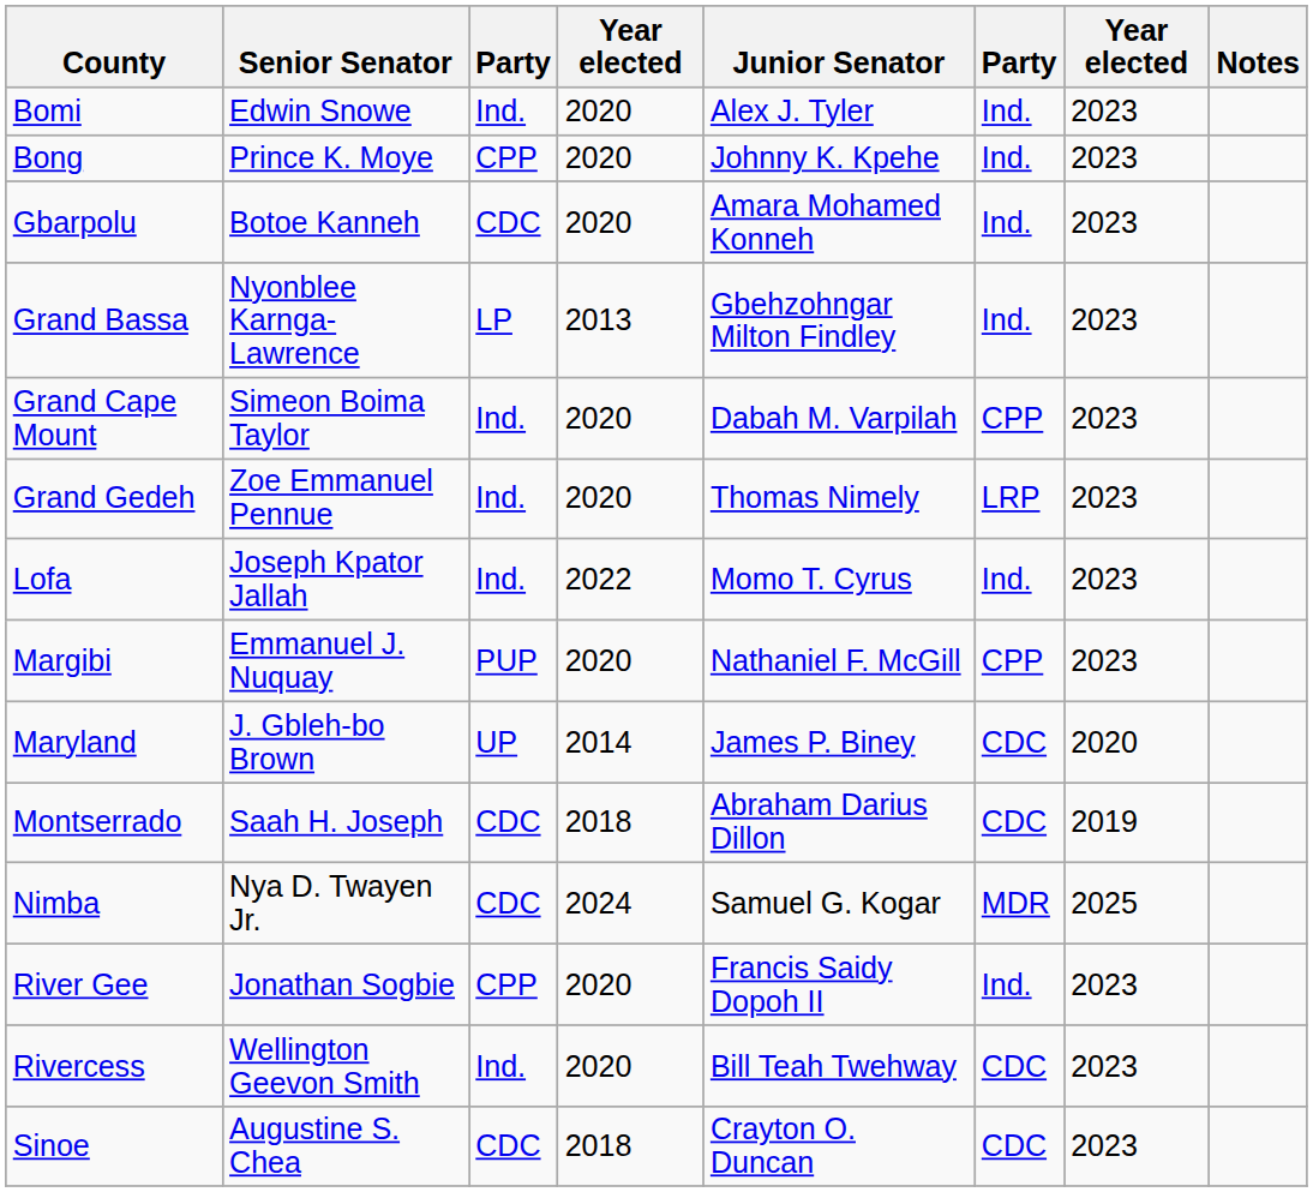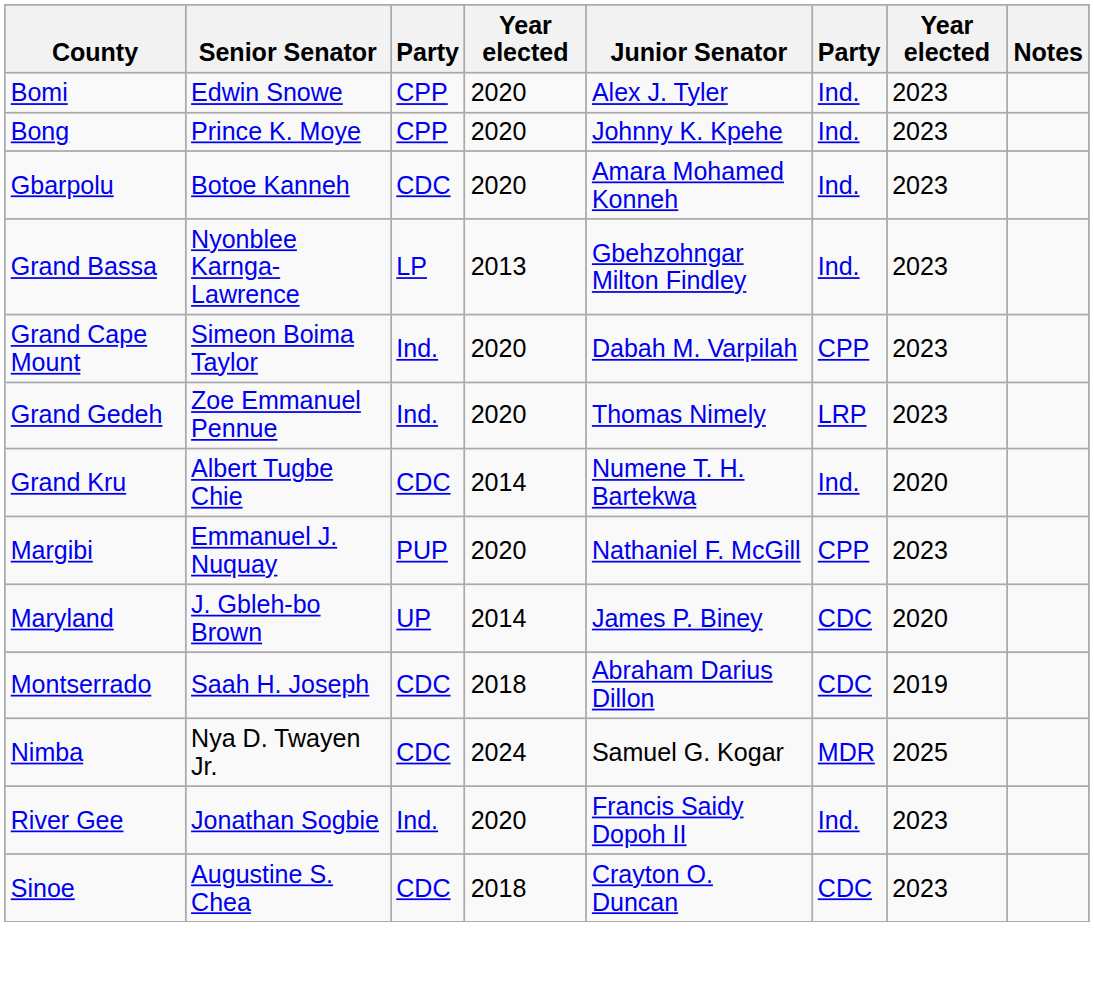 <table class="sortable wikitable" style="text-align:left; font-size:90%; width:100%;">
 <tr valign="bottom">
 <th>County</th>
 <th>Senior Senator</th>
 <th>Party</th>
 <th>Year elected</th>
 <th>Junior Senator</th>
 <th>Party</th>
 <th>Year elected</th>
 <th>Notes</th>
 </tr>
 <tr>
 <td><a href='#'>Bomi</a></td>
 <td><a href='#'>Edwin Snowe</a></td>
-<td><a href='#'>Ind.</a></td>
+<td><a href='#'>CPP</a></td>
 <td>2020</td>
 <td><a href='#'>Alex J. Tyler</a></td>
 <td><a href='#'>Ind.</a></td>
 <td>2023</td>
 <td></td>
 </tr>
 <tr>
 <td><a href='#'>Bong</a></td>
 <td><a href='#'>Prince K. Moye</a></td>
 <td><a href='#'>CPP</a></td>
 <td>2020</td>
 <td><a href='#'>Johnny K. Kpehe</a></td>
 <td><a href='#'>Ind.</a></td>
 <td>2023</td>
 <td></td>
 </tr>
 <tr>
 <td><a href='#'>Gbarpolu</a></td>
 <td><a href='#'>Botoe Kanneh</a></td>
 <td><a href='#'>CDC</a></td>
 <td>2020</td>
 <td><a href='#'>Amara Mohamed Konneh</a></td>
 <td><a href='#'>Ind.</a></td>
 <td>2023</td>
 <td></td>
 </tr>
 <tr>
 <td><a href='#'>Grand Bassa</a></td>
 <td><a href='#'>Nyonblee Karnga-Lawrence</a></td>
 <td><a href='#'>LP</a></td>
 <td>2013</td>
 <td><a href='#'>Gbehzohngar Milton Findley</a></td>
 <td><a href='#'>Ind.</a></td>
 <td>2023</td>
 <td></td>
 </tr>
 <tr>
 <td><a href='#'>Grand Cape Mount</a></td>
 <td><a href='#'>Simeon Boima Taylor</a></td>
 <td><a href='#'>Ind.</a></td>
 <td>2020</td>
 <td><a href='#'>Dabah M. Varpilah</a></td>
 <td><a href='#'>CPP</a></td>
 <td>2023</td>
 <td></td>
 </tr>
 <tr>
 <td><a href='#'>Grand Gedeh</a></td>
 <td><a href='#'>Zoe Emmanuel Pennue</a></td>
 <td><a href='#'>Ind.</a></td>
 <td>2020</td>
 <td><a href='#'>Thomas Nimely</a></td>
 <td><a href='#'>LRP</a></td>
 <td>2023</td>
 <td></td>
 </tr>
 <tr>
-<td><a href='#'>Lofa</a></td>
-<td><a href='#'>Joseph Kpator Jallah</a></td>
+<td><a href='#'>Grand Kru</a></td>
+<td><a href='#'>Albert Tugbe Chie</a></td>
+<td><a href='#'>CDC</a></td>
+<td>2014</td>
+<td><a href='#'>Numene T. H. Bartekwa</a></td>
 <td><a href='#'>Ind.</a></td>
-<td>2022</td>
-<td><a href='#'>Momo T. Cyrus</a></td>
-<td><a href='#'>Ind.</a></td>
-<td>2023</td>
+<td>2020</td>
 <td></td>
 </tr>
 <tr>
 <td><a href='#'>Margibi</a></td>
 <td><a href='#'>Emmanuel J. Nuquay</a></td>
 <td><a href='#'>PUP</a></td>
 <td>2020</td>
 <td><a href='#'>Nathaniel F. McGill</a></td>
 <td><a href='#'>CPP</a></td>
 <td>2023</td>
 <td></td>
 </tr>
 <tr>
 <td><a href='#'>Maryland</a></td>
 <td><a href='#'>J. Gbleh-bo Brown</a></td>
 <td><a href='#'>UP</a></td>
 <td>2014</td>
 <td><a href='#'>James P. Biney</a></td>
 <td><a href='#'>CDC</a></td>
 <td>2020</td>
 <td></td>
 </tr>
 <tr>
 <td><a href='#'>Montserrado</a></td>
 <td><a href='#'>Saah H. Joseph</a></td>
 <td><a href='#'>CDC</a></td>
 <td>2018</td>
 <td><a href='#'>Abraham Darius Dillon</a></td>
 <td><a href='#'>CDC</a></td>
 <td>2019</td>
 <td></td>
 </tr>
 <tr>
 <td><a href='#'>Nimba</a></td>
 <td>Nya D. Twayen Jr.</td>
 <td><a href='#'>CDC</a></td>
 <td>2024</td>
 <td>Samuel G. Kogar</td>
 <td><a href='#'>MDR</a></td>
 <td>2025</td>
 <td></td>
 </tr>
 <tr>
 <td><a href='#'>River Gee</a></td>
 <td><a href='#'>Jonathan Sogbie</a></td>
-<td><a href='#'>CPP</a></td>
+<td><a href='#'>Ind.</a></td>
 <td>2020</td>
 <td><a href='#'>Francis Saidy Dopoh II</a></td>
 <td><a href='#'>Ind.</a></td>
-<td>2023</td>
-<td></td>
-</tr>
-<tr>
-<td><a href='#'>Rivercess</a></td>
-<td><a href='#'>Wellington Geevon Smith</a></td>
-<td><a href='#'>Ind.</a></td>
-<td>2020</td>
-<td><a href='#'>Bill Teah Twehway</a></td>
-<td><a href='#'>CDC</a></td>
 <td>2023</td>
 <td></td>
 </tr>
 <tr>
 <td><a href='#'>Sinoe</a></td>
 <td><a href='#'>Augustine S. Chea</a></td>
 <td><a href='#'>CDC</a></td>
 <td>2018</td>
 <td><a href='#'>Crayton O. Duncan</a></td>
 <td><a href='#'>CDC</a></td>
 <td>2023</td>
 <td></td>
 </tr>
 </table>
